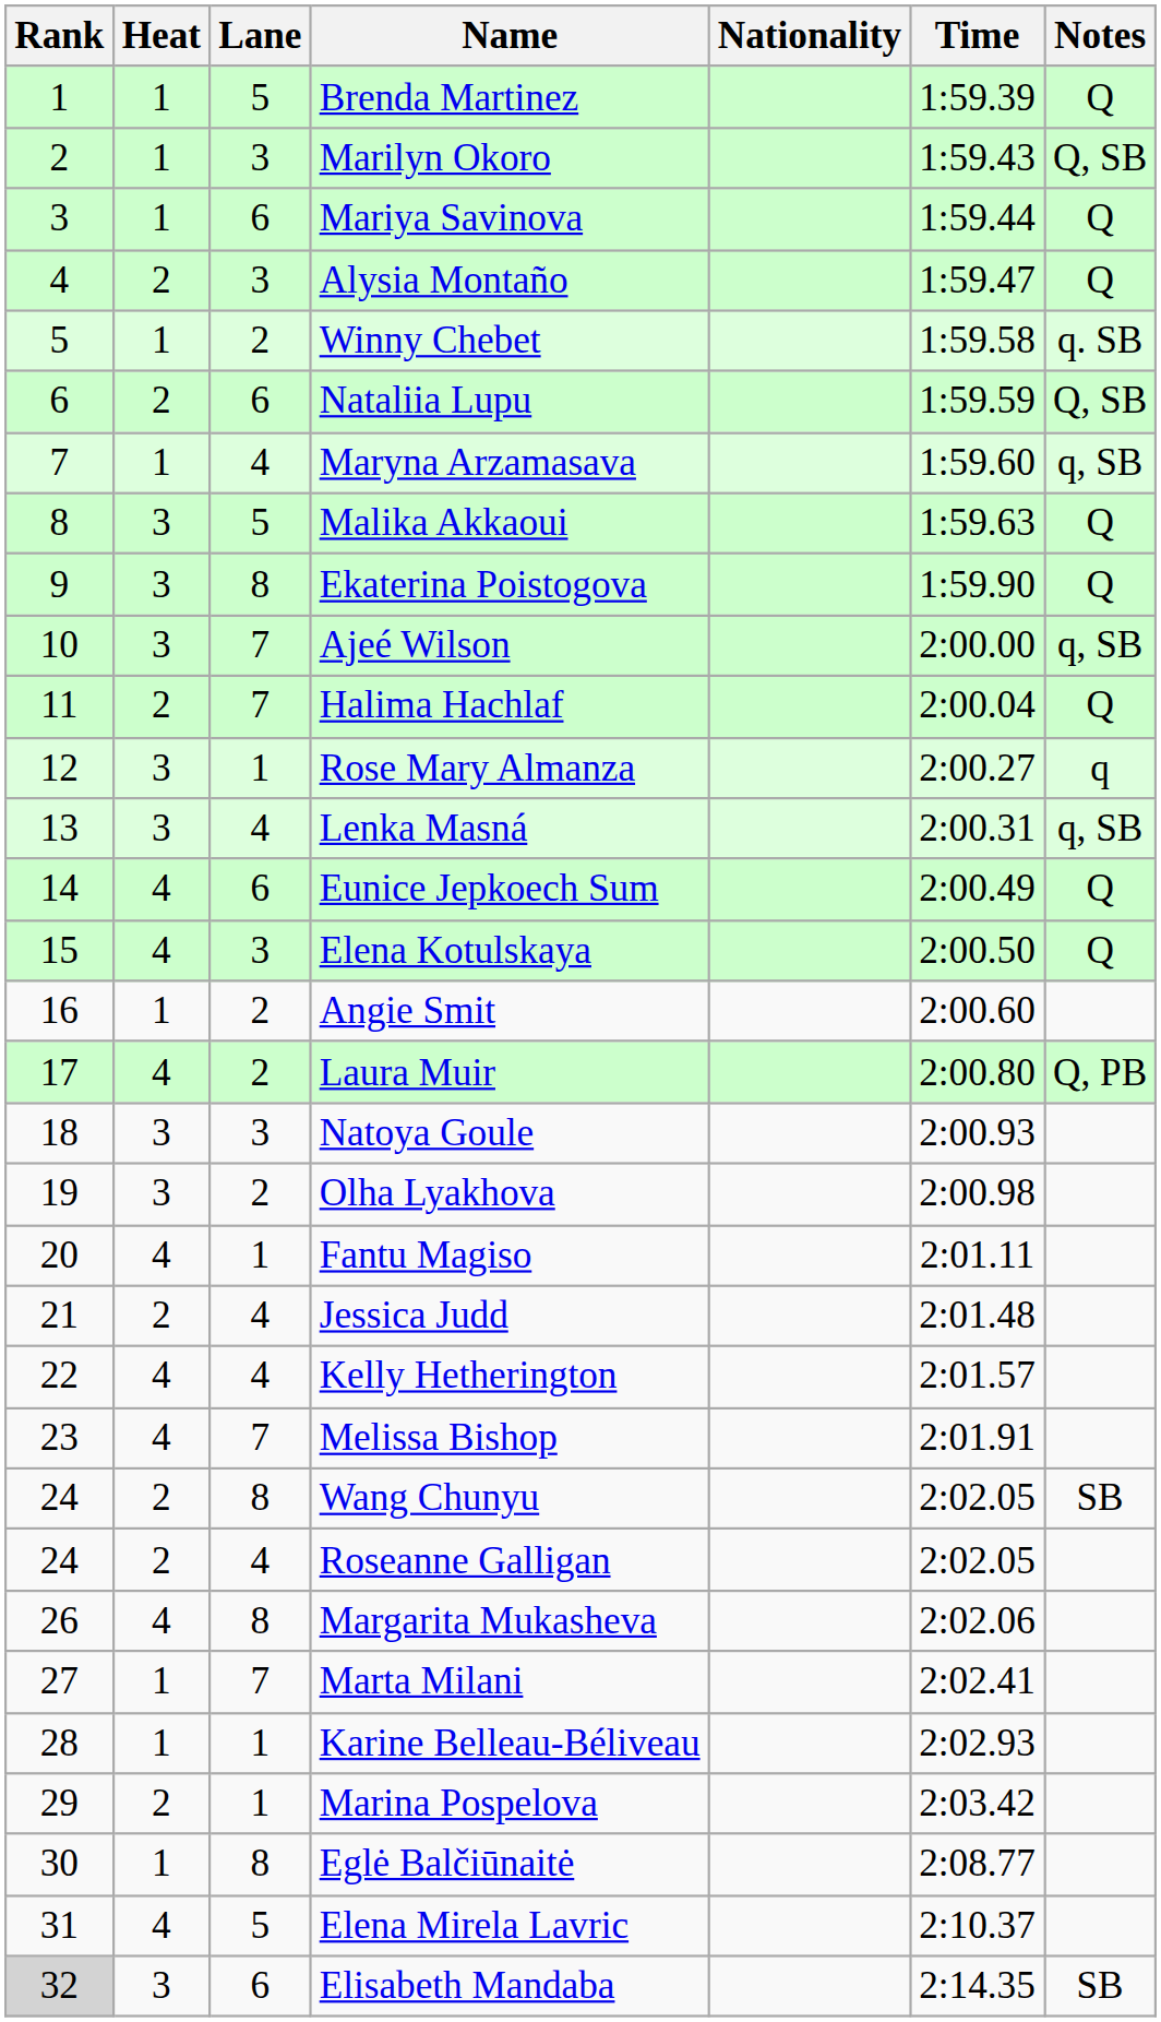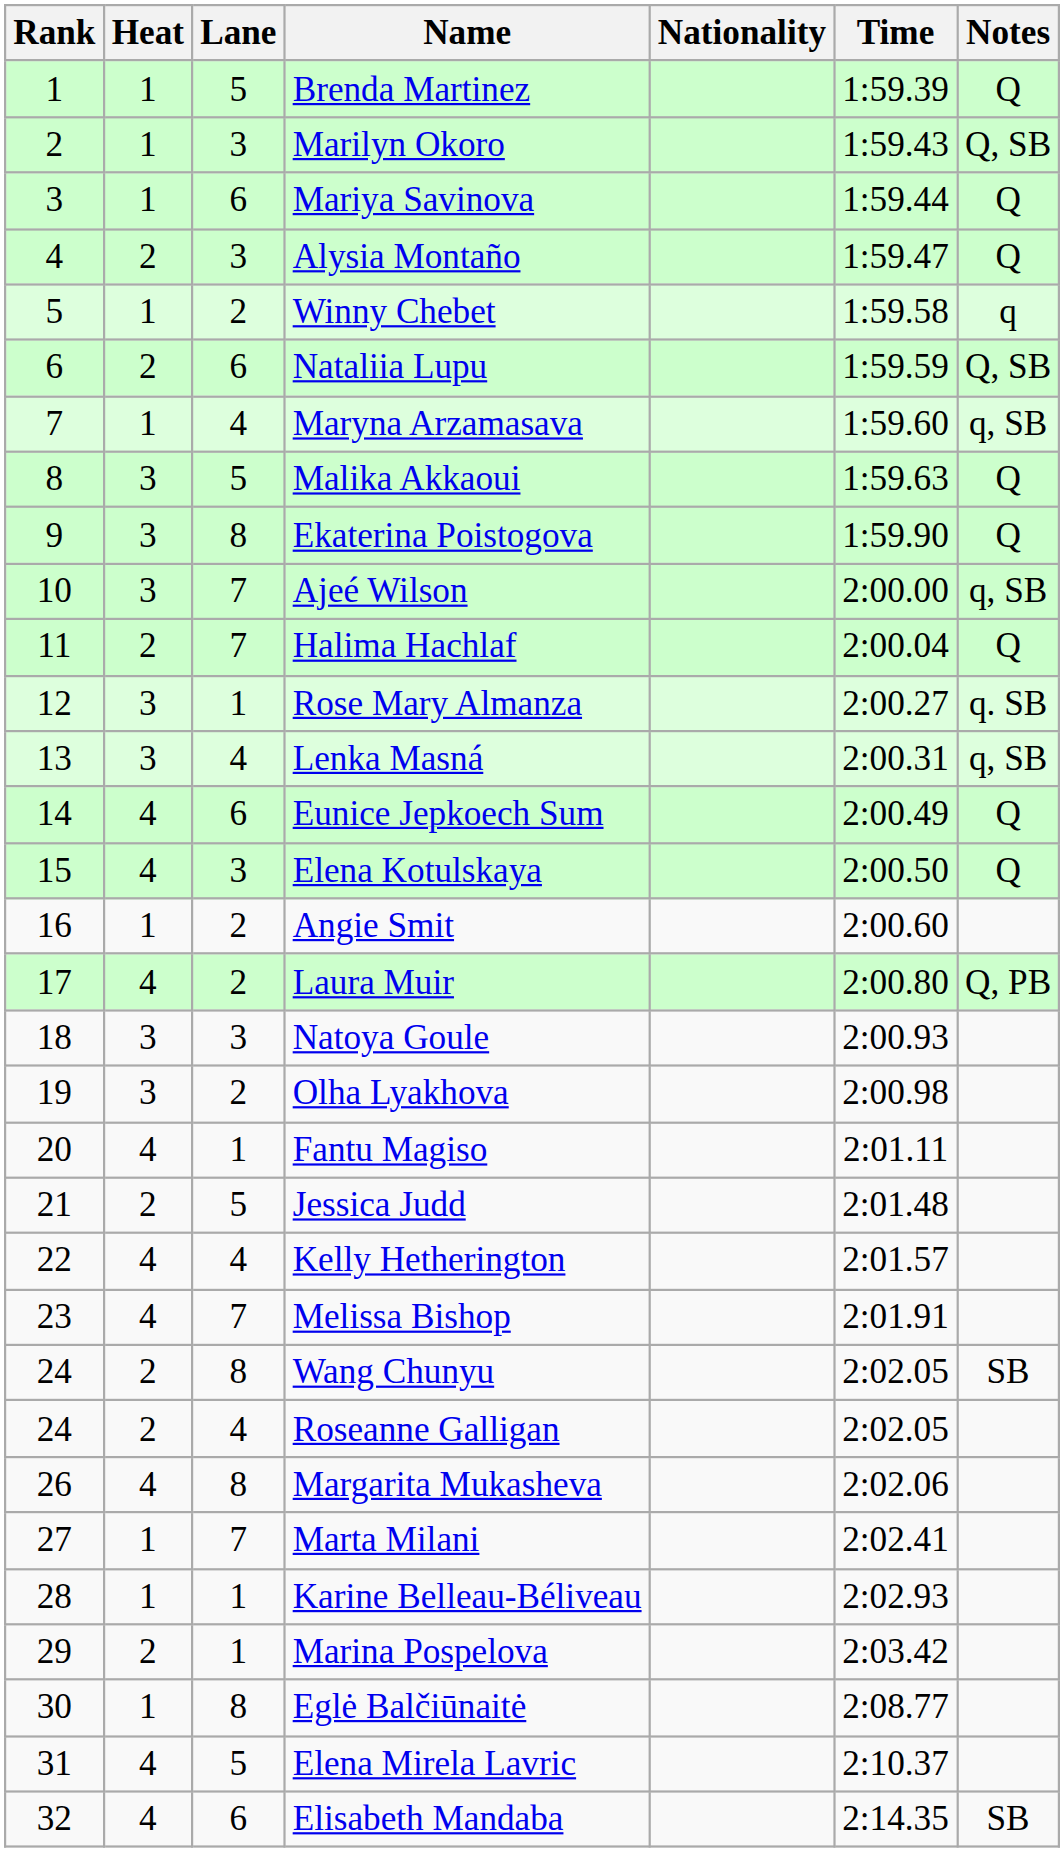 <table class="wikitable sortable" style="text-align:center">
 <tr>
 <th>Rank</th>
 <th>Heat</th>
 <th>Lane</th>
 <th>Name</th>
 <th>Nationality</th>
 <th>Time</th>
 <th>Notes</th>
 </tr>
 <tr bgcolor=ccffcc>
 <td>1</td>
 <td>1</td>
 <td>5</td>
 <td align=left><a href='#'>Brenda Martinez</a></td>
 <td align=left></td>
 <td>1:59.39</td>
 <td>Q</td>
 </tr>
 <tr bgcolor=ccffcc>
 <td>2</td>
 <td>1</td>
 <td>3</td>
 <td align=left><a href='#'>Marilyn Okoro</a></td>
 <td align=left></td>
 <td>1:59.43</td>
 <td>Q, SB</td>
 </tr>
 <tr bgcolor=ccffcc>
 <td>3</td>
 <td>1</td>
 <td>6</td>
 <td align=left><a href='#'>Mariya Savinova</a></td>
 <td align=left></td>
 <td>1:59.44</td>
 <td>Q</td>
 </tr>
 <tr bgcolor=ccffcc>
 <td>4</td>
 <td>2</td>
 <td>3</td>
 <td align=left><a href='#'>Alysia Montaño</a></td>
 <td align=left></td>
 <td>1:59.47</td>
 <td>Q</td>
 </tr>
 <tr bgcolor=ddffdd>
 <td>5</td>
 <td>1</td>
 <td>2</td>
 <td align=left><a href='#'>Winny Chebet</a></td>
 <td align=left></td>
 <td>1:59.58</td>
-<td>q. SB</td>
+<td>q</td>
 </tr>
 <tr bgcolor=ccffcc>
 <td>6</td>
 <td>2</td>
 <td>6</td>
 <td align=left><a href='#'>Nataliia Lupu</a></td>
 <td align=left></td>
 <td>1:59.59</td>
 <td>Q, SB</td>
 </tr>
 <tr bgcolor=ddffdd>
 <td>7</td>
 <td>1</td>
 <td>4</td>
 <td align=left><a href='#'>Maryna Arzamasava</a></td>
 <td align=left></td>
 <td>1:59.60</td>
 <td>q, SB</td>
 </tr>
 <tr bgcolor=ccffcc>
 <td>8</td>
 <td>3</td>
 <td>5</td>
 <td align=left><a href='#'>Malika Akkaoui</a></td>
 <td align=left></td>
 <td>1:59.63</td>
 <td>Q</td>
 </tr>
 <tr bgcolor=ccffcc>
 <td>9</td>
 <td>3</td>
 <td>8</td>
 <td align=left><a href='#'>Ekaterina Poistogova</a></td>
 <td align=left></td>
 <td>1:59.90</td>
 <td>Q</td>
 </tr>
 <tr bgcolor=ccffcc>
 <td>10</td>
 <td>3</td>
 <td>7</td>
 <td align=left><a href='#'>Ajeé Wilson</a></td>
 <td align=left></td>
 <td>2:00.00</td>
 <td>q, SB</td>
 </tr>
 <tr bgcolor=ccffcc>
 <td>11</td>
 <td>2</td>
 <td>7</td>
 <td align=left><a href='#'>Halima Hachlaf</a></td>
 <td align=left></td>
 <td>2:00.04</td>
 <td>Q</td>
 </tr>
 <tr bgcolor=ddffdd>
 <td>12</td>
 <td>3</td>
 <td>1</td>
 <td align=left><a href='#'>Rose Mary Almanza</a></td>
 <td align=left></td>
 <td>2:00.27</td>
-<td>q</td>
+<td>q. SB</td>
 </tr>
 <tr bgcolor=ddffdd>
 <td>13</td>
 <td>3</td>
 <td>4</td>
 <td align=left><a href='#'>Lenka Masná</a></td>
 <td align=left></td>
 <td>2:00.31</td>
 <td>q, SB</td>
 </tr>
 <tr bgcolor=ccffcc>
 <td>14</td>
 <td>4</td>
 <td>6</td>
 <td align=left><a href='#'>Eunice Jepkoech Sum</a></td>
 <td align=left></td>
 <td>2:00.49</td>
 <td>Q</td>
 </tr>
 <tr bgcolor=ccffcc>
 <td>15</td>
 <td>4</td>
 <td>3</td>
 <td align=left><a href='#'>Elena Kotulskaya</a></td>
 <td align=left></td>
 <td>2:00.50</td>
 <td>Q</td>
 </tr>
 <tr>
 <td>16</td>
 <td>1</td>
 <td>2</td>
 <td align=left><a href='#'>Angie Smit</a></td>
 <td align=left></td>
 <td>2:00.60</td>
 <td></td>
 </tr>
 <tr bgcolor=ccffcc>
 <td>17</td>
 <td>4</td>
 <td>2</td>
 <td align=left><a href='#'>Laura Muir</a></td>
 <td align=left></td>
 <td>2:00.80</td>
 <td>Q, PB</td>
 </tr>
 <tr>
 <td>18</td>
 <td>3</td>
 <td>3</td>
 <td align=left><a href='#'>Natoya Goule</a></td>
 <td align=left></td>
 <td>2:00.93</td>
 <td></td>
 </tr>
 <tr>
 <td>19</td>
 <td>3</td>
 <td>2</td>
 <td align=left><a href='#'>Olha Lyakhova</a></td>
 <td align=left></td>
 <td>2:00.98</td>
 <td></td>
 </tr>
 <tr>
 <td>20</td>
 <td>4</td>
 <td>1</td>
 <td align=left><a href='#'>Fantu Magiso</a></td>
 <td align=left></td>
 <td>2:01.11</td>
 <td></td>
 </tr>
 <tr>
 <td>21</td>
 <td>2</td>
-<td>4</td>
+<td>5</td>
 <td align=left><a href='#'>Jessica Judd</a></td>
 <td align=left></td>
 <td>2:01.48</td>
 <td></td>
 </tr>
 <tr>
 <td>22</td>
 <td>4</td>
 <td>4</td>
 <td align=left><a href='#'>Kelly Hetherington</a></td>
 <td align=left></td>
 <td>2:01.57</td>
 <td></td>
 </tr>
 <tr>
 <td>23</td>
 <td>4</td>
 <td>7</td>
 <td align=left><a href='#'>Melissa Bishop</a></td>
 <td align=left></td>
 <td>2:01.91</td>
 <td></td>
 </tr>
 <tr>
 <td>24</td>
 <td>2</td>
 <td>8</td>
 <td align=left><a href='#'>Wang Chunyu</a></td>
 <td align=left></td>
 <td>2:02.05</td>
 <td>SB</td>
 </tr>
 <tr>
 <td>24</td>
 <td>2</td>
 <td>4</td>
 <td align=left><a href='#'>Roseanne Galligan</a></td>
 <td align=left></td>
 <td>2:02.05</td>
 <td></td>
 </tr>
 <tr>
 <td>26</td>
 <td>4</td>
 <td>8</td>
 <td align=left><a href='#'>Margarita Mukasheva</a></td>
 <td align=left></td>
 <td>2:02.06</td>
 <td></td>
 </tr>
 <tr>
 <td>27</td>
 <td>1</td>
 <td>7</td>
 <td align=left><a href='#'>Marta Milani</a></td>
 <td align=left></td>
 <td>2:02.41</td>
 <td></td>
 </tr>
 <tr>
 <td>28</td>
 <td>1</td>
 <td>1</td>
 <td align=left><a href='#'>Karine Belleau-Béliveau</a></td>
 <td align=left></td>
 <td>2:02.93</td>
 <td></td>
 </tr>
 <tr>
 <td>29</td>
 <td>2</td>
 <td>1</td>
 <td align=left><a href='#'>Marina Pospelova</a></td>
 <td align=left></td>
 <td>2:03.42</td>
 <td></td>
 </tr>
 <tr>
 <td>30</td>
 <td>1</td>
 <td>8</td>
 <td align=left><a href='#'>Eglė Balčiūnaitė</a></td>
 <td align=left></td>
 <td>2:08.77</td>
 <td></td>
 </tr>
 <tr>
 <td>31</td>
 <td>4</td>
 <td>5</td>
 <td align=left><a href='#'>Elena Mirela Lavric</a></td>
 <td align=left></td>
 <td>2:10.37</td>
 <td></td>
 </tr>
 <tr>
-<td style="background: lightgrey;">32</td>
-<td>3</td>
+<td>32</td>
+<td>4</td>
 <td>6</td>
 <td align=left><a href='#'>Elisabeth Mandaba</a></td>
 <td align=left></td>
 <td>2:14.35</td>
 <td>SB</td>
 </tr>
 </table>
